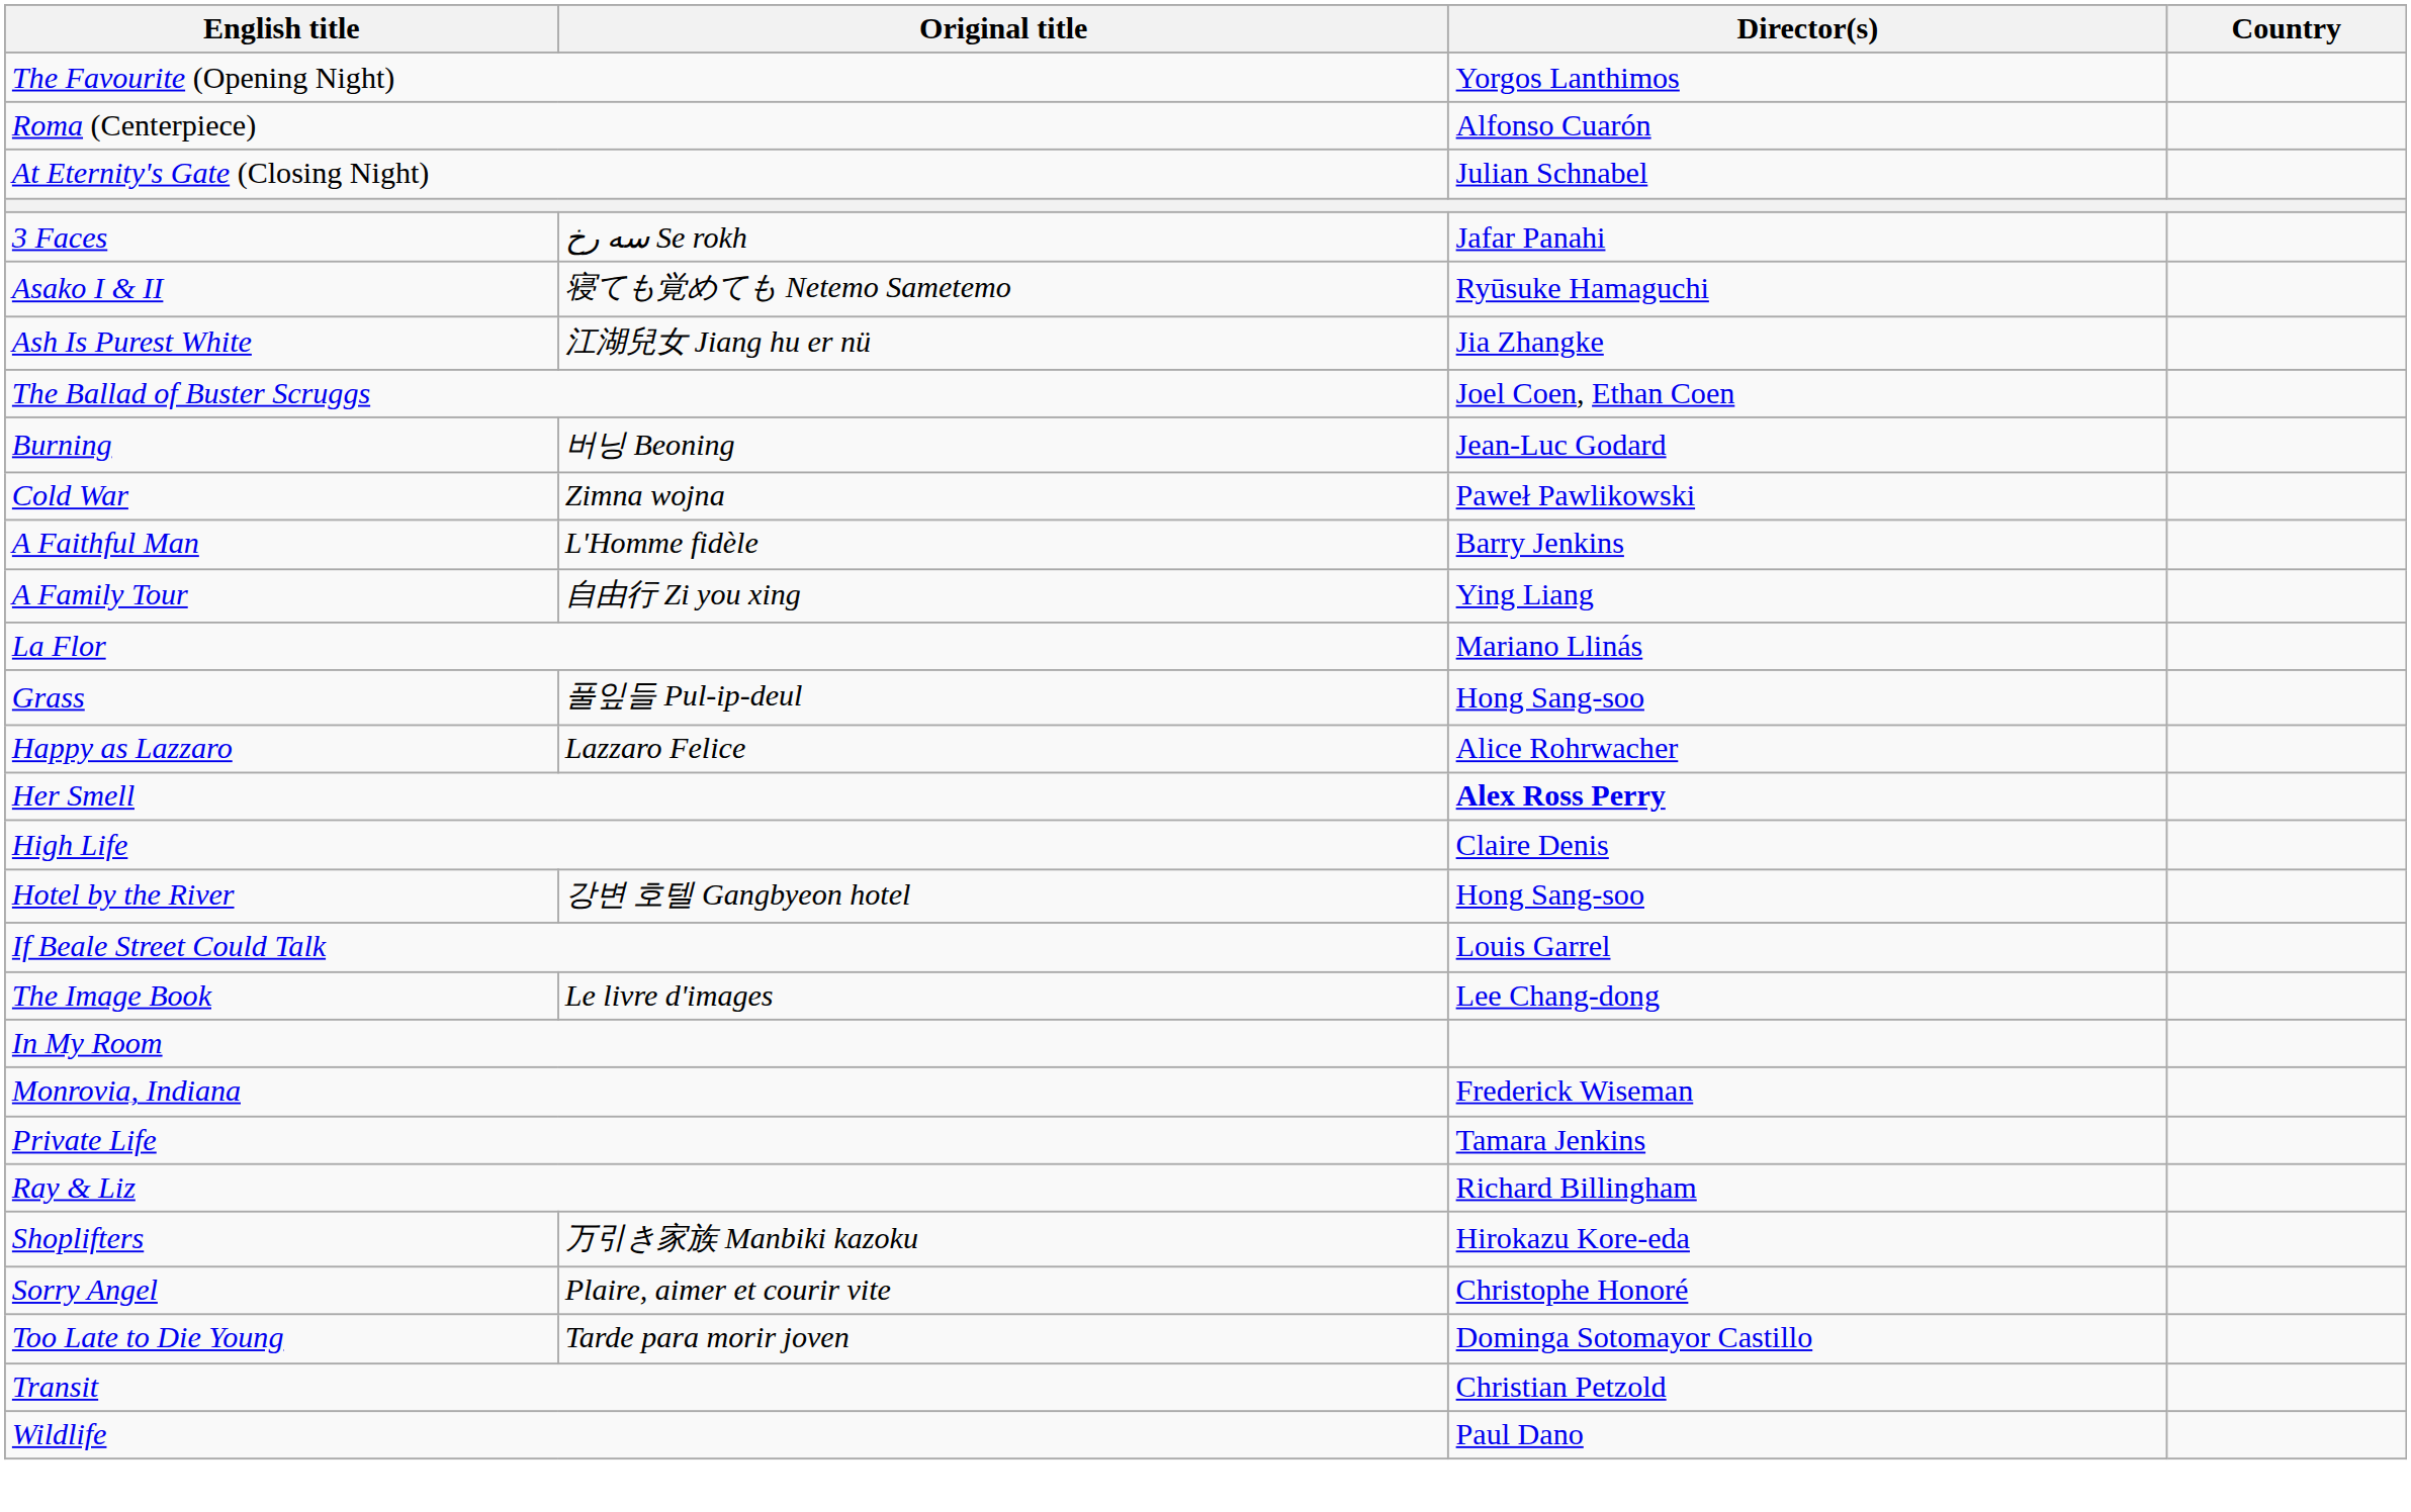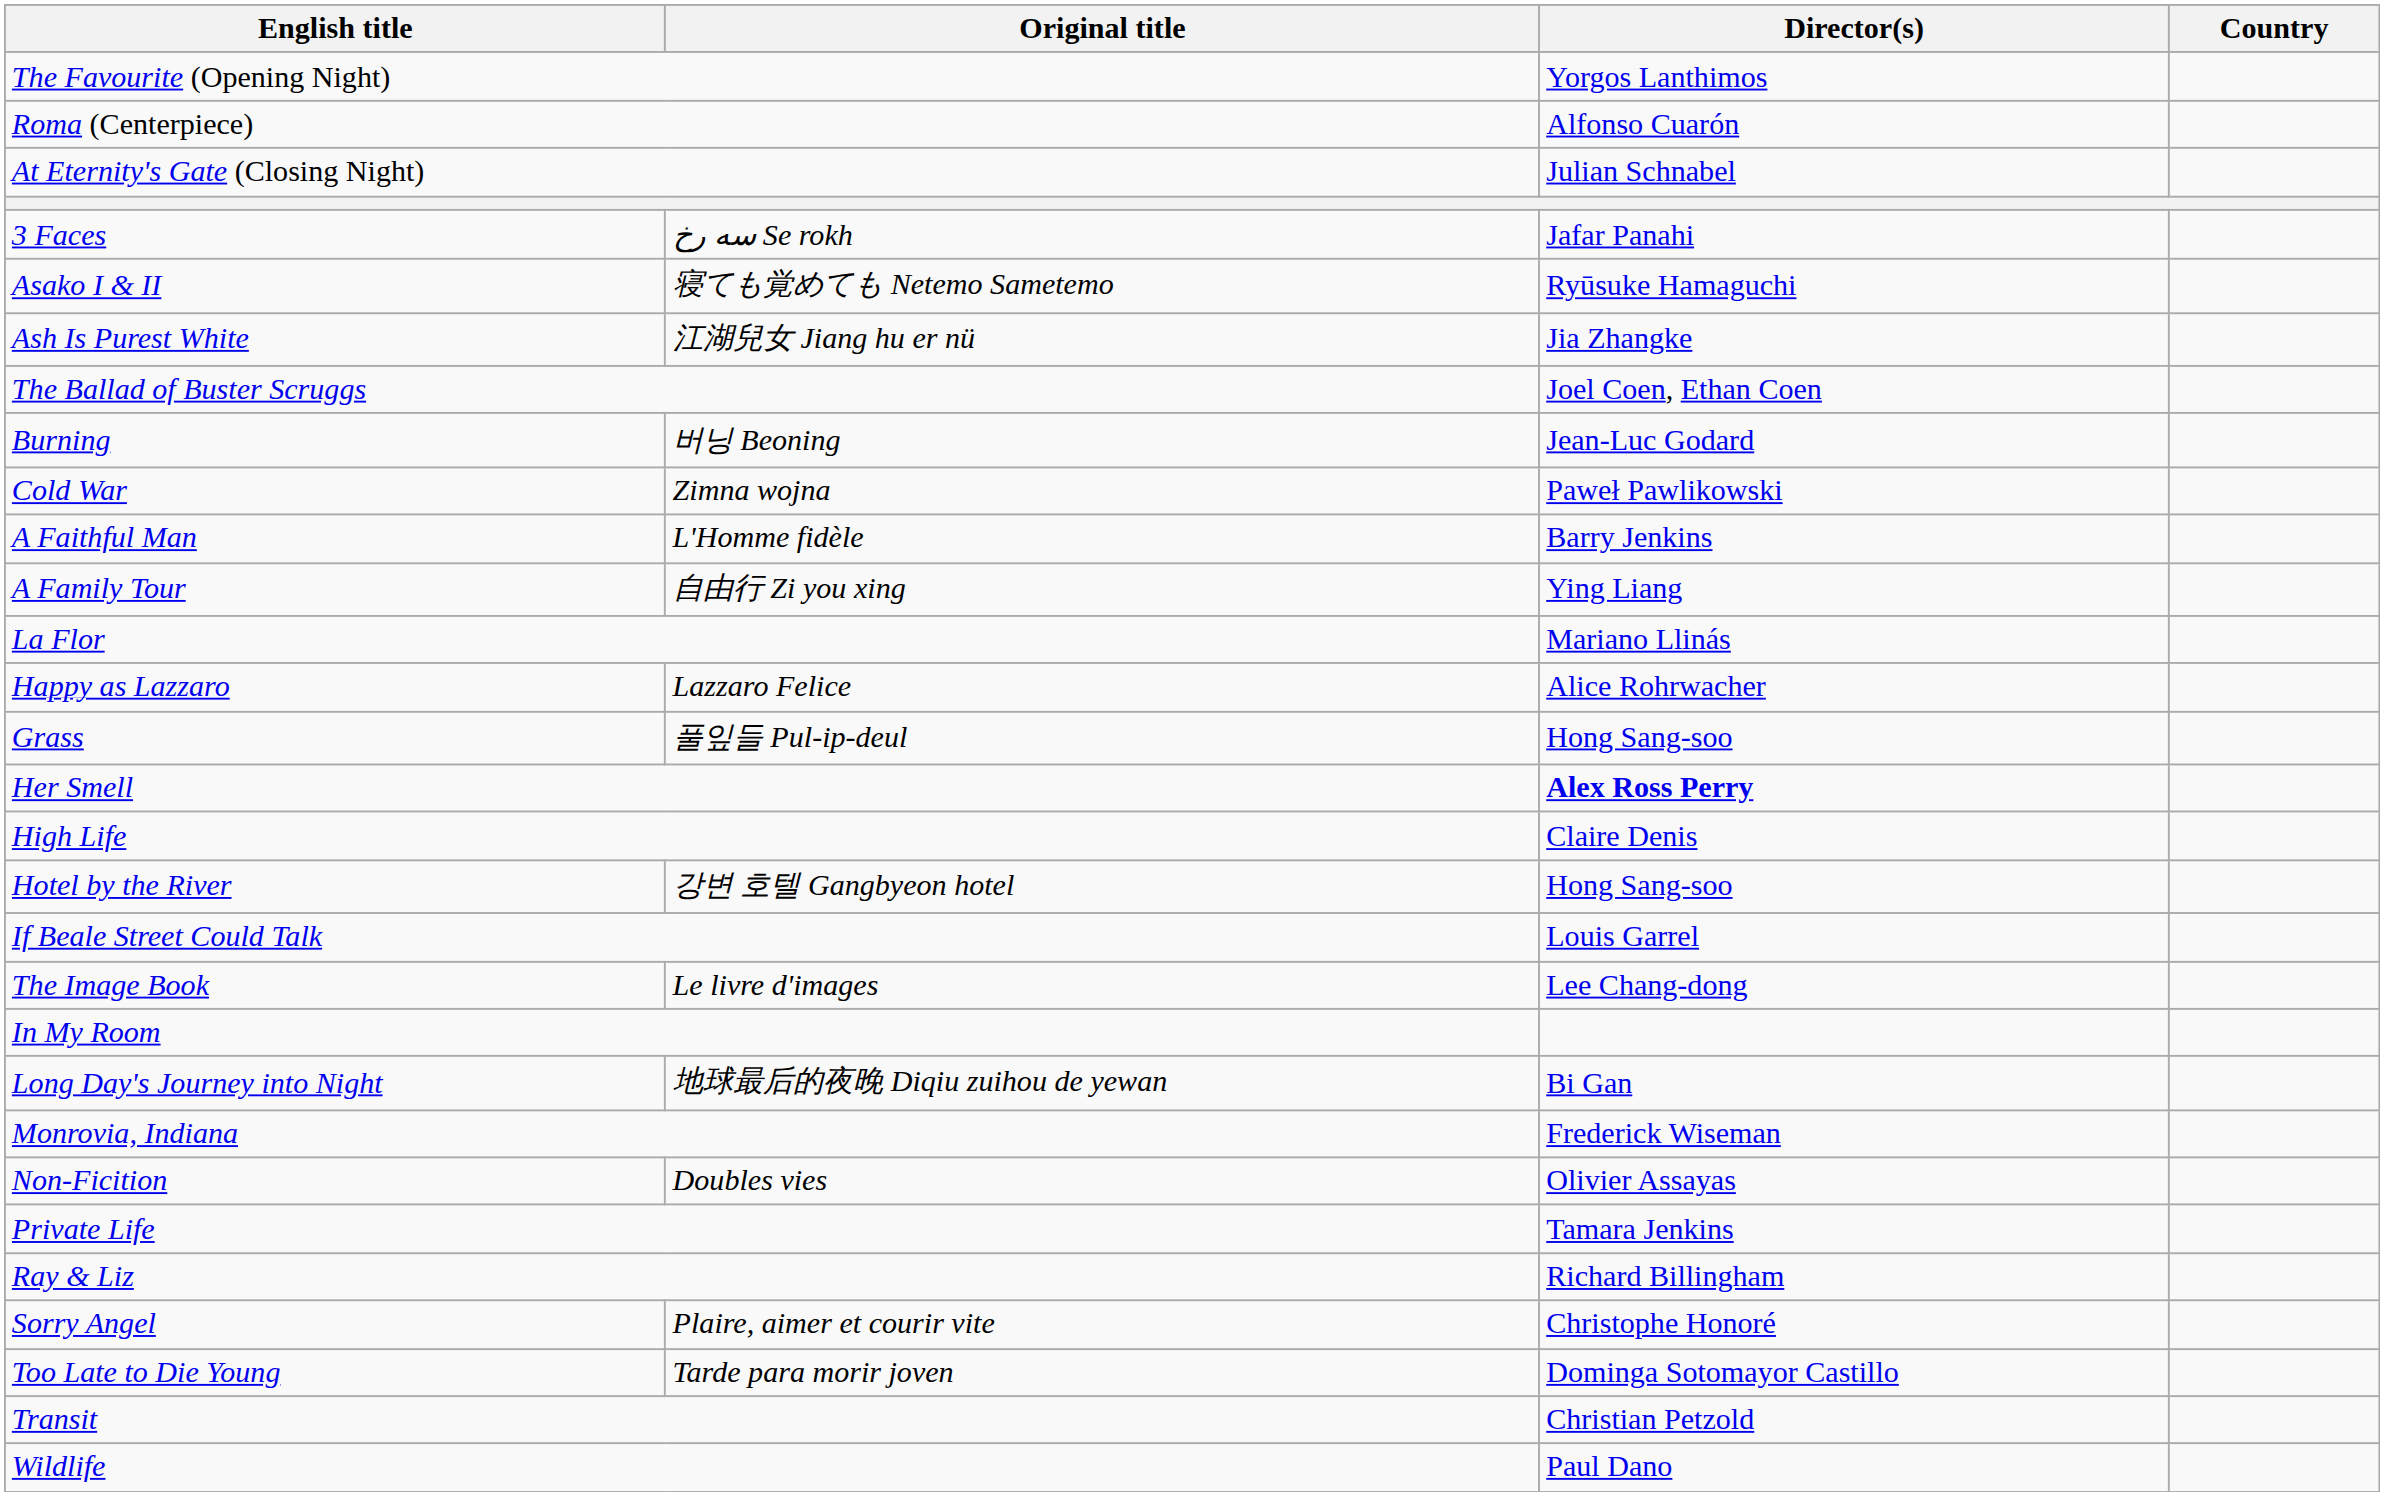 <table class="wikitable" width="100%">
 <tr>
 <th>English title</th>
 <th>Original title</th>
 <th>Director(s)</th>
 <th>Country</th>
 </tr>
 <tr>
 <td colspan="2"><em><a href='#'>The Favourite</a></em> (Opening Night)</td>
 <td><a href='#'>Yorgos Lanthimos</a></td>
 <td>  </td>
 </tr>
 <tr>
 <td colspan="2"><em><a href='#'>Roma</a></em> (Centerpiece)</td>
 <td><a href='#'>Alfonso Cuarón</a></td>
 <td></td>
 </tr>
 <tr>
 <td colspan="2"><em><a href='#'>At Eternity's Gate</a></em> (Closing Night)</td>
 <td><a href='#'>Julian Schnabel</a></td>
 <td> </td>
 </tr>
 <tr>
 <th colspan="4"></th>
 </tr>
 <tr>
 <td><em><a href='#'>3 Faces</a></em></td>
 <td><em>سه رخ Se rokh</em></td>
 <td><a href='#'>Jafar Panahi</a></td>
 <td></td>
 </tr>
 <tr>
 <td><em><a href='#'>Asako I & II</a></em></td>
 <td><em>寝ても覚めても Netemo Sametemo</em></td>
 <td><a href='#'>Ryūsuke Hamaguchi</a></td>
 <td></td>
 </tr>
 <tr>
 <td><em><a href='#'>Ash Is Purest White</a></em></td>
 <td><em>江湖兒女 Jiang hu er nü</em></td>
 <td><a href='#'>Jia Zhangke</a></td>
 <td></td>
 </tr>
 <tr>
 <td colspan="2"><em><a href='#'>The Ballad of Buster Scruggs</a></em></td>
 <td><a href='#'>Joel Coen</a>, <a href='#'>Ethan Coen</a></td>
 <td></td>
 </tr>
 <tr>
 <td><em><a href='#'>Burning</a></em></td>
 <td><em>버닝 Beoning</em></td>
 <td><a href='#'>Jean-Luc Godard</a></td>
 <td></td>
 </tr>
 <tr>
 <td><em><a href='#'>Cold War</a></em></td>
 <td><em>Zimna wojna</em></td>
 <td><a href='#'>Paweł Pawlikowski</a></td>
 <td></td>
 </tr>
 <tr>
 <td><em><a href='#'>A Faithful Man</a></em></td>
 <td><em>L'Homme fidèle</em></td>
 <td><a href='#'>Barry Jenkins</a></td>
 <td></td>
 </tr>
 <tr>
 <td><em><a href='#'>A Family Tour</a></em></td>
 <td><em>自由行 Zi you xing</em></td>
 <td><a href='#'>Ying Liang</a></td>
 <td>   </td>
 </tr>
 <tr>
 <td colspan="2"><em><a href='#'>La Flor</a></em></td>
 <td><a href='#'>Mariano Llinás</a></td>
 <td></td>
 </tr>
 <tr>
+<td><em><a href='#'>Happy as Lazzaro</a></em></td>
+<td><em>Lazzaro Felice</em></td>
+<td><a href='#'>Alice Rohrwacher</a></td>
+<td></td>
+</tr>
+<tr>
 <td><em><a href='#'>Grass</a></em></td>
 <td><em>풀잎들 Pul-ip-deul</em></td>
 <td><a href='#'>Hong Sang-soo</a></td>
-<td></td>
-</tr>
-<tr>
-<td><em><a href='#'>Happy as Lazzaro</a></em></td>
-<td><em>Lazzaro Felice</em></td>
-<td><a href='#'>Alice Rohrwacher</a></td>
 <td></td>
 </tr>
 <tr>
 <td colspan="2"><em><a href='#'>Her Smell</a></em></td>
 <td><strong><a href='#'>Alex Ross Perry</a></strong></td>
 <td></td>
 </tr>
 <tr>
 <td colspan="2"><em><a href='#'>High Life</a></em></td>
 <td><a href='#'>Claire Denis</a></td>
 <td>    </td>
 </tr>
 <tr>
 <td><em><a href='#'>Hotel by the River</a></em></td>
 <td><em>강변 호텔 Gangbyeon hotel</em></td>
 <td><a href='#'>Hong Sang-soo</a></td>
 <td></td>
 </tr>
 <tr>
 <td colspan="2"><em><a href='#'>If Beale Street Could Talk</a></em></td>
 <td><a href='#'>Louis Garrel</a></td>
 <td></td>
 </tr>
 <tr>
 <td><em><a href='#'>The Image Book</a></em></td>
 <td><em>Le livre d'images</em></td>
 <td><a href='#'>Lee Chang-dong</a></td>
 <td></td>
 </tr>
 <tr>
 <td colspan="2"><em><a href='#'>In My Room</a></em></td>
 <td></td>
 <td></td>
 </tr>
 <tr>
+<td><em><a href='#'>Long Day's Journey into Night</a></em></td>
+<td><em>地球最后的夜晚 Diqiu zuihou de yewan</em></td>
+<td><a href='#'>Bi Gan</a></td>
+<td> </td>
+</tr>
+<tr>
 <td colspan="2"><em><a href='#'>Monrovia, Indiana</a></em></td>
 <td><a href='#'>Frederick Wiseman</a></td>
+<td></td>
+</tr>
+<tr>
+<td><em><a href='#'>Non-Ficition</a></em></td>
+<td><em>Doubles vies</em></td>
+<td><a href='#'>Olivier Assayas</a></td>
 <td></td>
 </tr>
 <tr>
 <td colspan="2"><em><a href='#'>Private Life</a></em></td>
 <td><a href='#'>Tamara Jenkins</a></td>
 <td></td>
 </tr>
 <tr>
 <td colspan="2"><em><a href='#'>Ray & Liz</a></em></td>
 <td><a href='#'>Richard Billingham</a></td>
-<td></td>
-</tr>
-<tr>
-<td><em><a href='#'>Shoplifters</a></em></td>
-<td><em>万引き家族 Manbiki kazoku</em></td>
-<td><a href='#'>Hirokazu Kore-eda</a></td>
 <td></td>
 </tr>
 <tr>
 <td><em><a href='#'>Sorry Angel</a></em></td>
 <td><em>Plaire, aimer et courir vite</em></td>
 <td><a href='#'>Christophe Honoré</a></td>
 <td></td>
 </tr>
 <tr>
 <td><em><a href='#'>Too Late to Die Young</a></em></td>
 <td><em>Tarde para morir joven</em></td>
 <td><a href='#'>Dominga Sotomayor Castillo</a></td>
 <td>    </td>
 </tr>
 <tr>
 <td colspan="2"><em><a href='#'>Transit</a></em></td>
 <td><a href='#'>Christian Petzold</a></td>
 <td> </td>
 </tr>
 <tr>
 <td colspan="2"><em><a href='#'>Wildlife</a></em></td>
 <td><a href='#'>Paul Dano</a></td>
 <td></td>
 </tr>
 </table>
